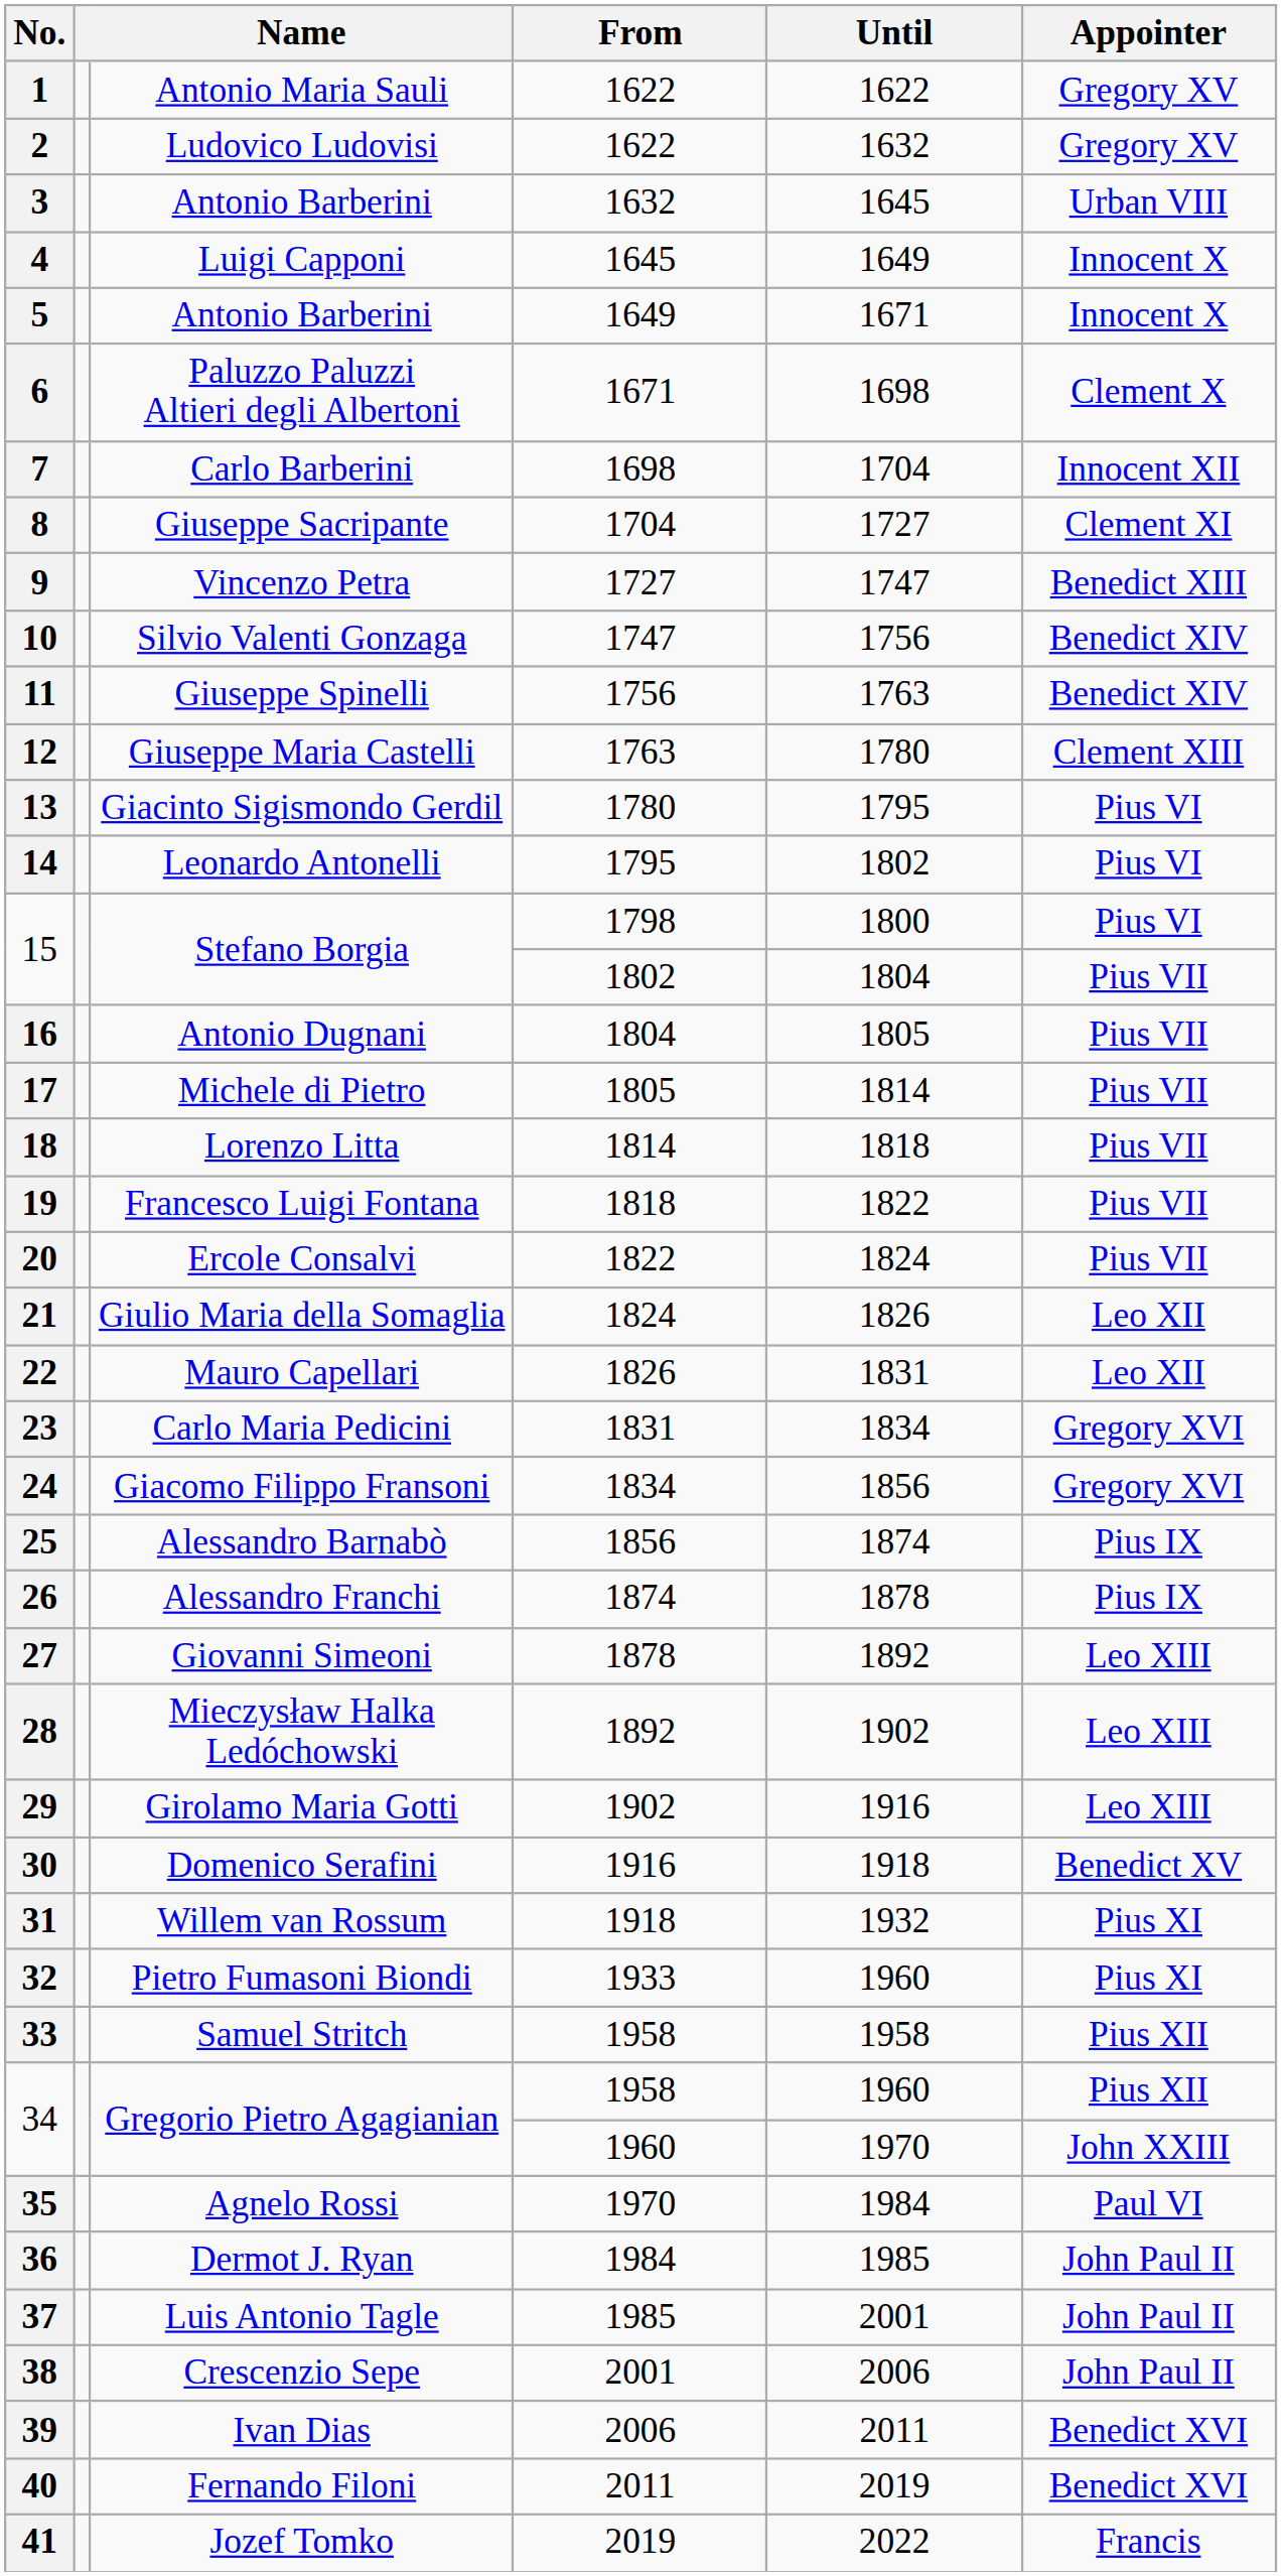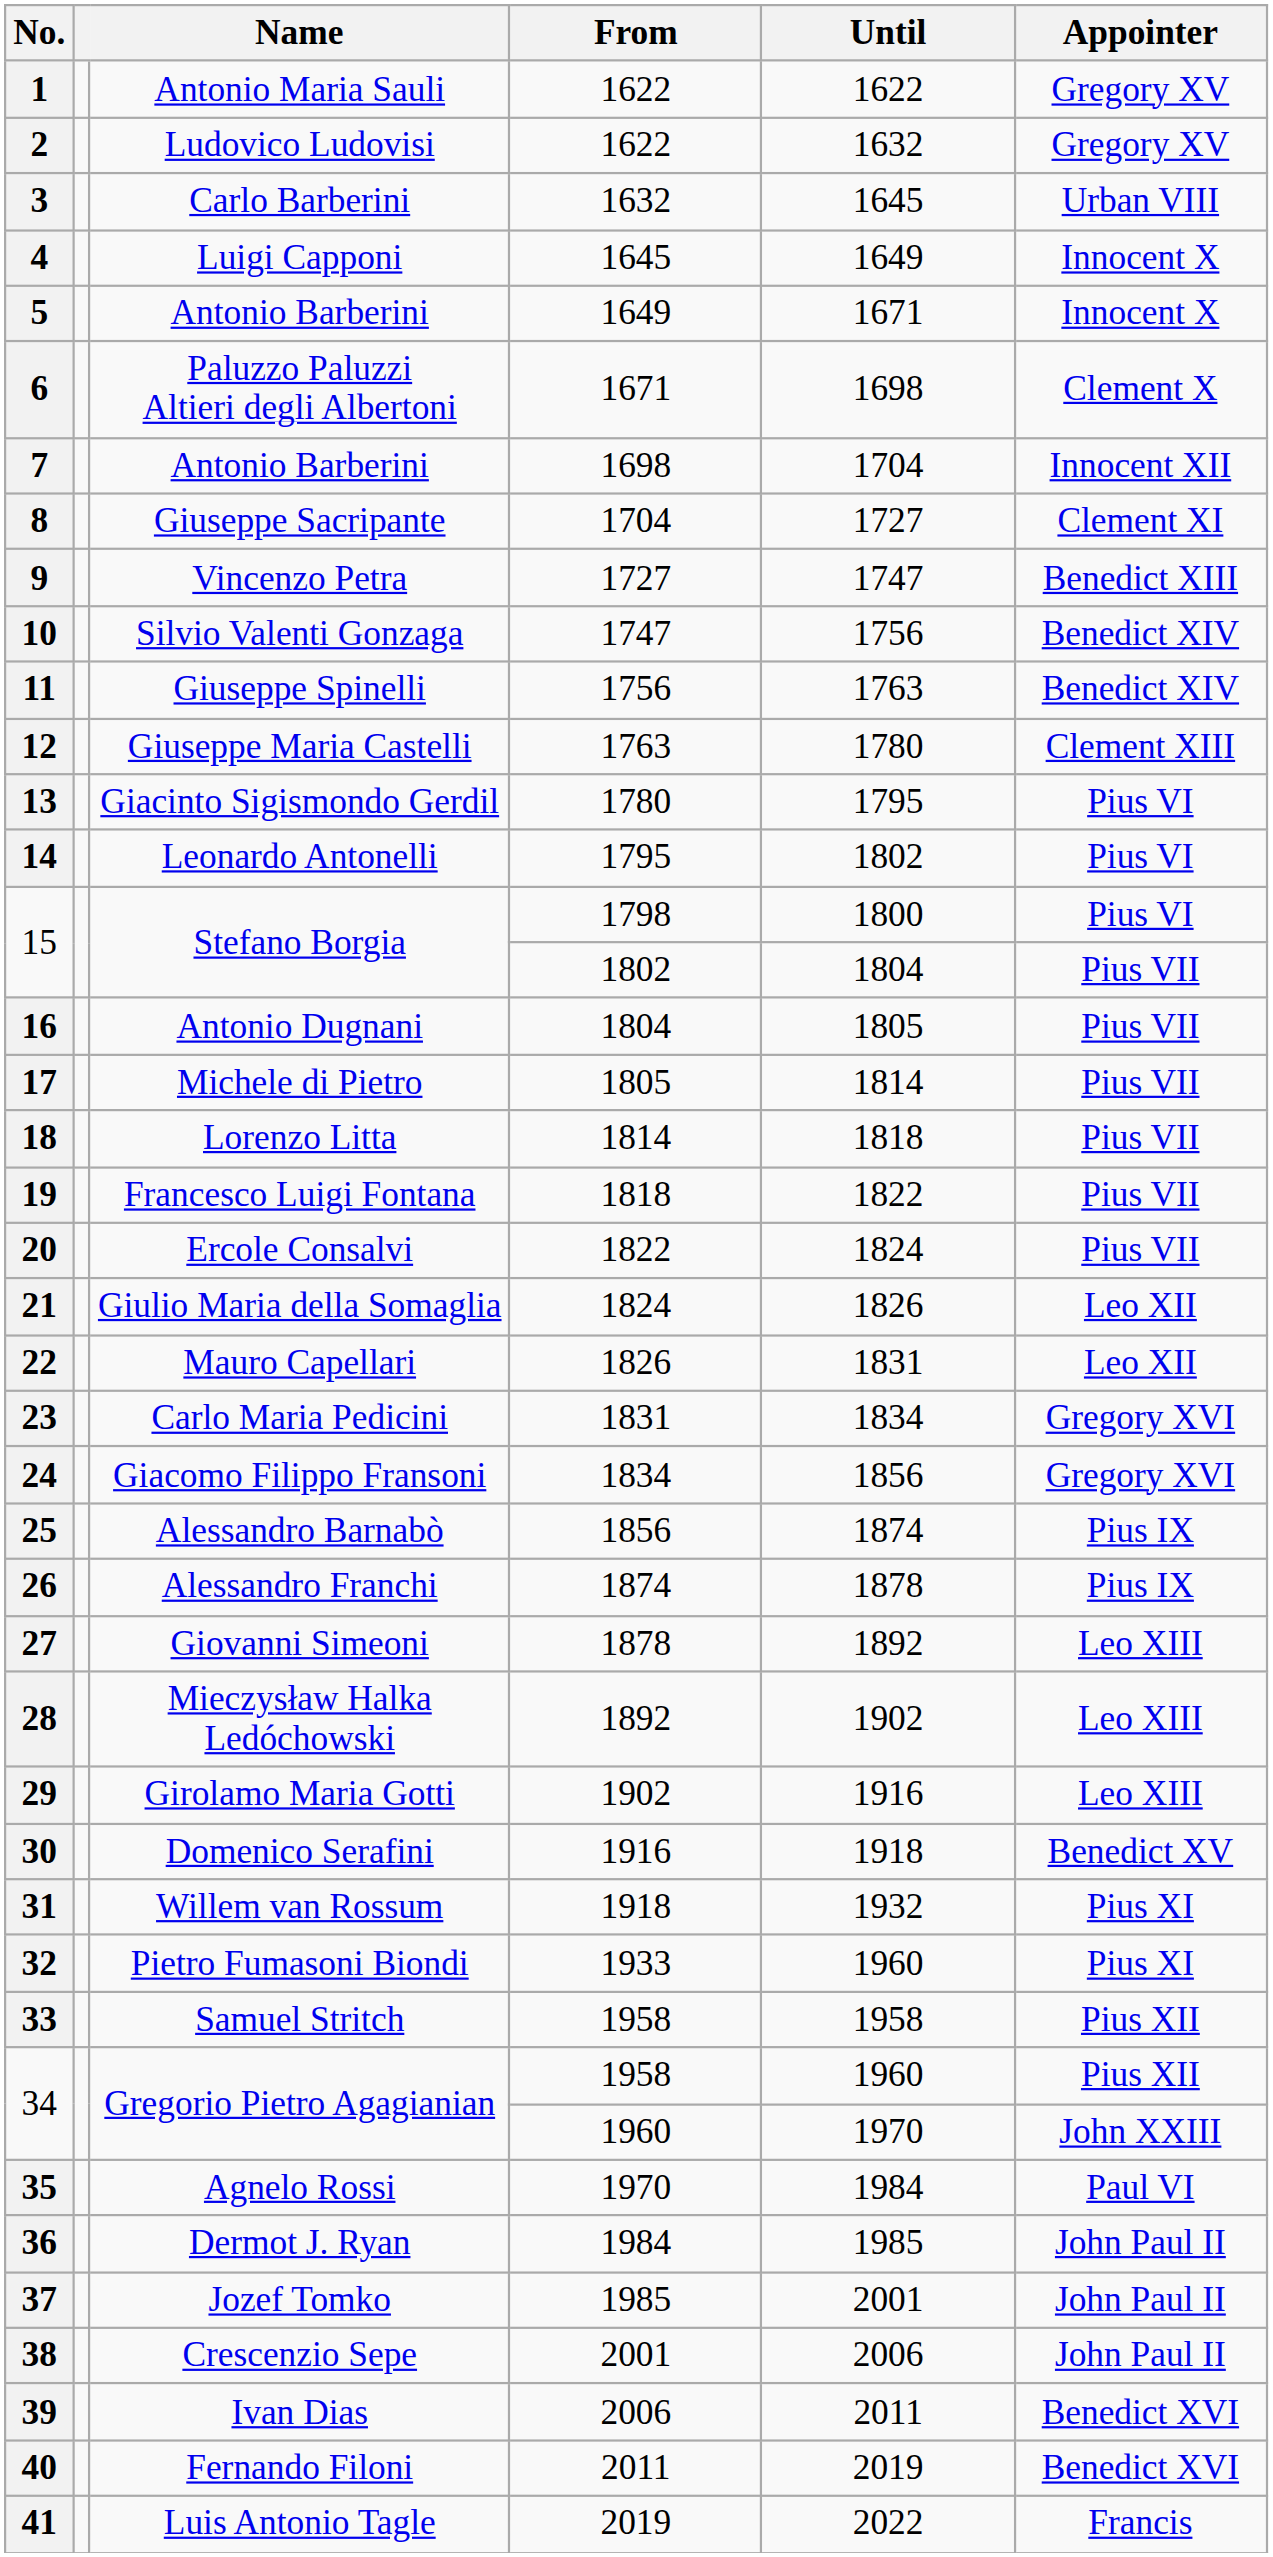 <table class="wikitable" style="font-size:100%; text-align:center;">
 <tr>
 <th scope="col">No.</th>
 <th scope="col" style="border-right:none;"></th>
 <th scope="col" style="border-left:none;">Name</th>
 <th scope="col" style="width:20%;">From</th>
 <th scope="col" style="width:20%;">Until</th>
 <th scope="col" style="width:20%;">Appointer</th>
 </tr>
 <tr>
 <th scope="row">1</th>
 <td></td>
 <td><a href='#'>Antonio Maria Sauli</a></td>
 <td>1622</td>
 <td>1622</td>
 <td><a href='#'>Gregory XV</a></td>
 </tr>
 <tr>
 <th scope="row">2</th>
 <td></td>
 <td><a href='#'>Ludovico Ludovisi</a></td>
 <td>1622</td>
 <td>1632</td>
 <td><a href='#'>Gregory XV</a></td>
 </tr>
 <tr>
 <th scope="row">3</th>
 <td></td>
-<td><a href='#'>Antonio Barberini</a></td>
+<td><a href='#'>Carlo Barberini</a></td>
 <td>1632</td>
 <td>1645</td>
 <td><a href='#'>Urban VIII</a></td>
 </tr>
 <tr>
 <th scope="row">4</th>
 <td></td>
 <td><a href='#'>Luigi Capponi</a><br></td>
 <td>1645</td>
 <td>1649</td>
 <td><a href='#'>Innocent X</a></td>
 </tr>
 <tr>
 <th scope="row">5</th>
 <td></td>
 <td><a href='#'>Antonio Barberini</a></td>
 <td>1649</td>
 <td>1671</td>
 <td><a href='#'>Innocent X</a></td>
 </tr>
 <tr>
 <th scope="row">6</th>
 <td></td>
 <td><a href='#'>Paluzzo Paluzzi<br>Altieri degli Albertoni</a></td>
 <td>1671</td>
 <td>1698</td>
 <td><a href='#'>Clement X</a></td>
 </tr>
 <tr>
 <th scope="row">7</th>
 <td></td>
-<td><a href='#'>Carlo Barberini</a></td>
+<td><a href='#'>Antonio Barberini</a></td>
 <td>1698</td>
 <td>1704</td>
 <td><a href='#'>Innocent XII</a></td>
 </tr>
 <tr>
 <th scope="row">8</th>
 <td></td>
 <td><a href='#'>Giuseppe Sacripante</a></td>
 <td>1704</td>
 <td>1727</td>
 <td><a href='#'>Clement XI</a></td>
 </tr>
 <tr>
 <th scope="row">9</th>
 <td></td>
 <td><a href='#'>Vincenzo Petra</a></td>
 <td>1727</td>
 <td>1747</td>
 <td><a href='#'>Benedict XIII</a></td>
 </tr>
 <tr>
 <th scope="row">10</th>
 <td></td>
 <td><a href='#'>Silvio Valenti Gonzaga</a></td>
 <td>1747</td>
 <td>1756</td>
 <td><a href='#'>Benedict XIV</a></td>
 </tr>
 <tr>
 <th scope="row">11</th>
 <td></td>
 <td><a href='#'>Giuseppe Spinelli</a></td>
 <td>1756</td>
 <td>1763</td>
 <td><a href='#'>Benedict XIV</a></td>
 </tr>
 <tr>
 <th scope="row">12</th>
 <td></td>
 <td><a href='#'>Giuseppe Maria Castelli</a></td>
 <td>1763</td>
 <td>1780</td>
 <td><a href='#'>Clement XIII</a></td>
 </tr>
 <tr>
 <th scope="row">13</th>
 <td></td>
 <td><a href='#'>Giacinto Sigismondo Gerdil</a></td>
 <td>1780</td>
 <td>1795</td>
 <td><a href='#'>Pius VI</a></td>
 </tr>
 <tr>
 <th scope="row">14</th>
 <td></td>
 <td><a href='#'>Leonardo Antonelli</a></td>
 <td>1795</td>
 <td>1802</td>
 <td><a href='#'>Pius VI</a></td>
 </tr>
 <tr>
 <td rowspan=2>15</td>
 <td rowspan=2></td>
 <td rowspan=2><a href='#'>Stefano Borgia</a><br></td>
 <td>1798</td>
 <td>1800</td>
 <td><a href='#'>Pius VI</a></td>
 </tr>
 <tr>
 <td>1802</td>
 <td>1804</td>
 <td><a href='#'>Pius VII</a></td>
 </tr>
 <tr>
 <th scope="row">16</th>
 <td></td>
 <td><a href='#'>Antonio Dugnani</a></td>
 <td>1804</td>
 <td>1805</td>
 <td><a href='#'>Pius VII</a></td>
 </tr>
 <tr>
 <th scope="row">17</th>
 <td></td>
 <td><a href='#'>Michele di Pietro</a></td>
 <td>1805</td>
 <td>1814</td>
 <td><a href='#'>Pius VII</a></td>
 </tr>
 <tr>
 <th scope="row">18</th>
 <td></td>
 <td><a href='#'>Lorenzo Litta</a></td>
 <td>1814</td>
 <td>1818</td>
 <td><a href='#'>Pius VII</a></td>
 </tr>
 <tr>
 <th scope="row">19</th>
 <td></td>
 <td><a href='#'>Francesco Luigi Fontana</a></td>
 <td>1818</td>
 <td>1822</td>
 <td><a href='#'>Pius VII</a></td>
 </tr>
 <tr>
 <th scope="row">20</th>
 <td></td>
 <td><a href='#'>Ercole Consalvi</a></td>
 <td>1822</td>
 <td>1824</td>
 <td><a href='#'>Pius VII</a></td>
 </tr>
 <tr>
 <th scope="row">21</th>
 <td></td>
 <td><a href='#'>Giulio Maria della Somaglia</a><br></td>
 <td>1824</td>
 <td>1826</td>
 <td><a href='#'>Leo XII</a></td>
 </tr>
 <tr>
 <th scope="row">22</th>
 <td></td>
 <td><a href='#'>Mauro Capellari</a><br></td>
 <td>1826</td>
 <td>1831</td>
 <td><a href='#'>Leo XII</a></td>
 </tr>
 <tr>
 <th scope="row">23</th>
 <td></td>
 <td><a href='#'>Carlo Maria Pedicini</a></td>
 <td>1831</td>
 <td>1834</td>
 <td><a href='#'>Gregory XVI</a></td>
 </tr>
 <tr>
 <th scope="row">24</th>
 <td></td>
 <td><a href='#'>Giacomo Filippo Fransoni</a></td>
 <td>1834</td>
 <td>1856</td>
 <td><a href='#'>Gregory XVI</a></td>
 </tr>
 <tr>
 <th scope="row">25</th>
 <td></td>
 <td><a href='#'>Alessandro Barnabò</a></td>
 <td>1856</td>
 <td>1874</td>
 <td><a href='#'>Pius IX</a></td>
 </tr>
 <tr>
 <th scope="row">26</th>
 <td></td>
 <td><a href='#'>Alessandro Franchi</a></td>
 <td>1874</td>
 <td>1878</td>
 <td><a href='#'>Pius IX</a></td>
 </tr>
 <tr>
 <th scope="row">27</th>
 <td></td>
 <td><a href='#'>Giovanni Simeoni</a></td>
 <td>1878</td>
 <td>1892</td>
 <td><a href='#'>Leo XIII</a></td>
 </tr>
 <tr>
 <th scope="row">28</th>
 <td></td>
 <td><a href='#'>Mieczysław Halka<br>Ledóchowski</a></td>
 <td>1892</td>
 <td>1902</td>
 <td><a href='#'>Leo XIII</a></td>
 </tr>
 <tr>
 <th scope="row">29</th>
 <td></td>
 <td><a href='#'>Girolamo Maria Gotti</a></td>
 <td>1902</td>
 <td>1916</td>
 <td><a href='#'>Leo XIII</a></td>
 </tr>
 <tr>
 <th scope="row">30</th>
 <td></td>
 <td><a href='#'>Domenico Serafini</a></td>
 <td>1916</td>
 <td>1918</td>
 <td><a href='#'>Benedict XV</a></td>
 </tr>
 <tr>
 <th scope="row">31</th>
 <td></td>
 <td><a href='#'>Willem van Rossum</a></td>
 <td>1918</td>
 <td>1932</td>
 <td><a href='#'>Pius XI</a></td>
 </tr>
 <tr>
 <th scope="row">32</th>
 <td></td>
 <td><a href='#'>Pietro Fumasoni Biondi</a></td>
 <td>1933</td>
 <td>1960</td>
 <td><a href='#'>Pius XI</a></td>
 </tr>
 <tr>
 <th scope="row">33</th>
 <td></td>
 <td><a href='#'>Samuel Stritch</a><br></td>
 <td>1958</td>
 <td>1958</td>
 <td><a href='#'>Pius XII</a></td>
 </tr>
 <tr>
 <td rowspan=2>34</td>
 <td rowspan=2></td>
 <td rowspan=2><a href='#'>Gregorio Pietro Agagianian</a><br></td>
 <td>1958</td>
 <td>1960</td>
 <td><a href='#'>Pius XII</a></td>
 </tr>
 <tr>
 <td>1960</td>
 <td>1970</td>
 <td><a href='#'>John XXIII</a></td>
 </tr>
 <tr>
 <th scope="row">35</th>
 <td></td>
 <td><a href='#'>Agnelo Rossi</a></td>
 <td>1970</td>
 <td>1984</td>
 <td><a href='#'>Paul VI</a></td>
 </tr>
 <tr>
 <th scope="row">36</th>
 <td></td>
 <td><a href='#'>Dermot J. Ryan</a><br></td>
 <td>1984</td>
 <td>1985</td>
 <td><a href='#'>John Paul II</a></td>
 </tr>
 <tr>
 <th scope="row">37</th>
 <td></td>
-<td><a href='#'>Luis Antonio Tagle</a></td>
+<td><a href='#'>Jozef Tomko</a></td>
 <td>1985</td>
 <td>2001</td>
 <td><a href='#'>John Paul II</a></td>
 </tr>
 <tr>
 <th scope="row">38</th>
 <td></td>
 <td><a href='#'>Crescenzio Sepe</a></td>
 <td>2001</td>
 <td>2006</td>
 <td><a href='#'>John Paul II</a></td>
 </tr>
 <tr>
 <th scope="row">39</th>
 <td></td>
 <td><a href='#'>Ivan Dias</a></td>
 <td>2006</td>
 <td>2011</td>
 <td><a href='#'>Benedict XVI</a></td>
 </tr>
 <tr>
 <th scope="row">40</th>
 <td></td>
 <td><a href='#'>Fernando Filoni</a></td>
 <td>2011</td>
 <td>2019</td>
 <td><a href='#'>Benedict XVI</a></td>
 </tr>
 <tr>
 <th scope="row">41</th>
 <td></td>
-<td><a href='#'>Jozef Tomko</a></td>
+<td><a href='#'>Luis Antonio Tagle</a></td>
 <td>2019</td>
 <td>2022</td>
 <td><a href='#'>Francis</a></td>
 </tr>
 </table>
